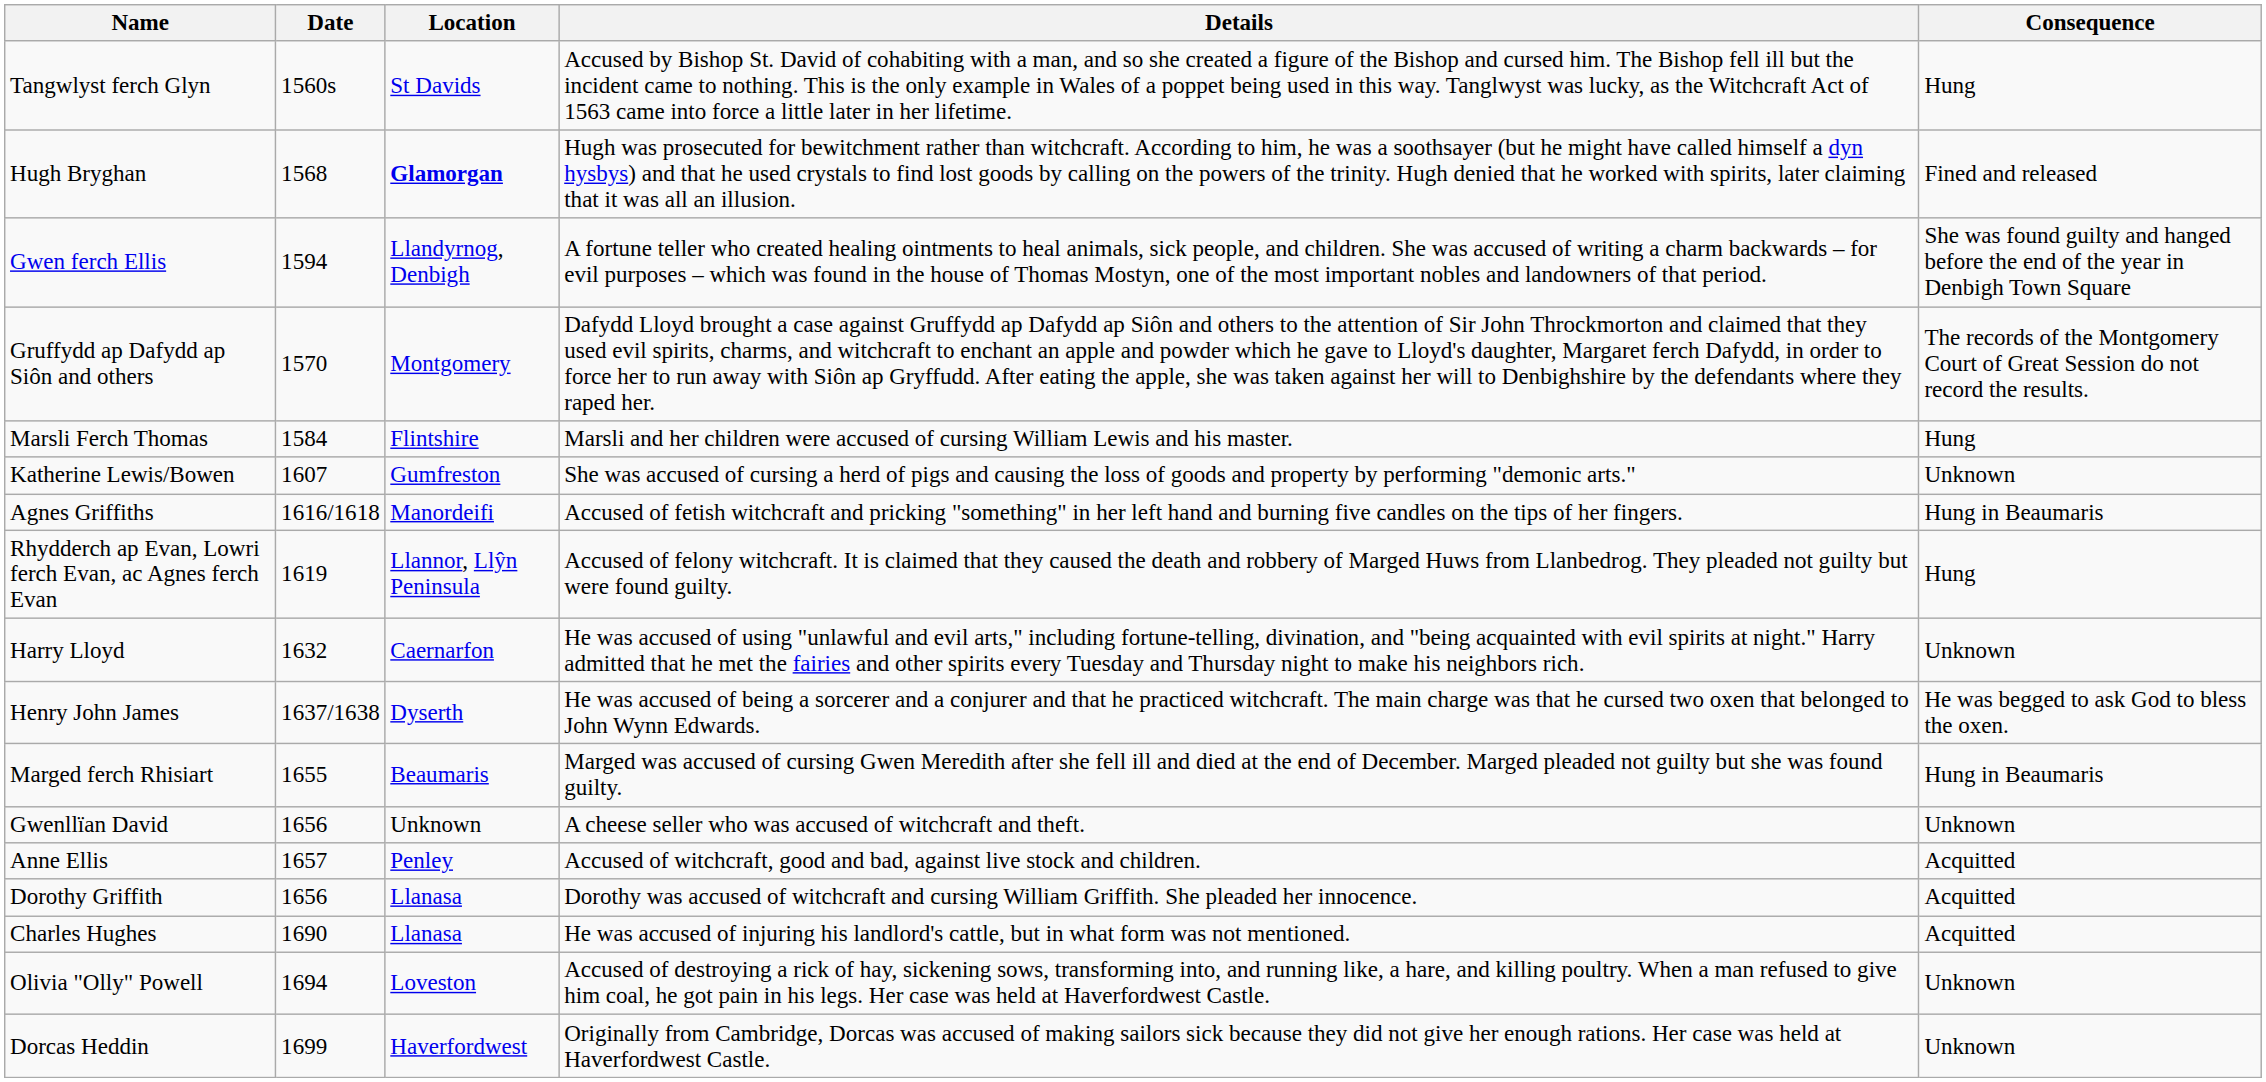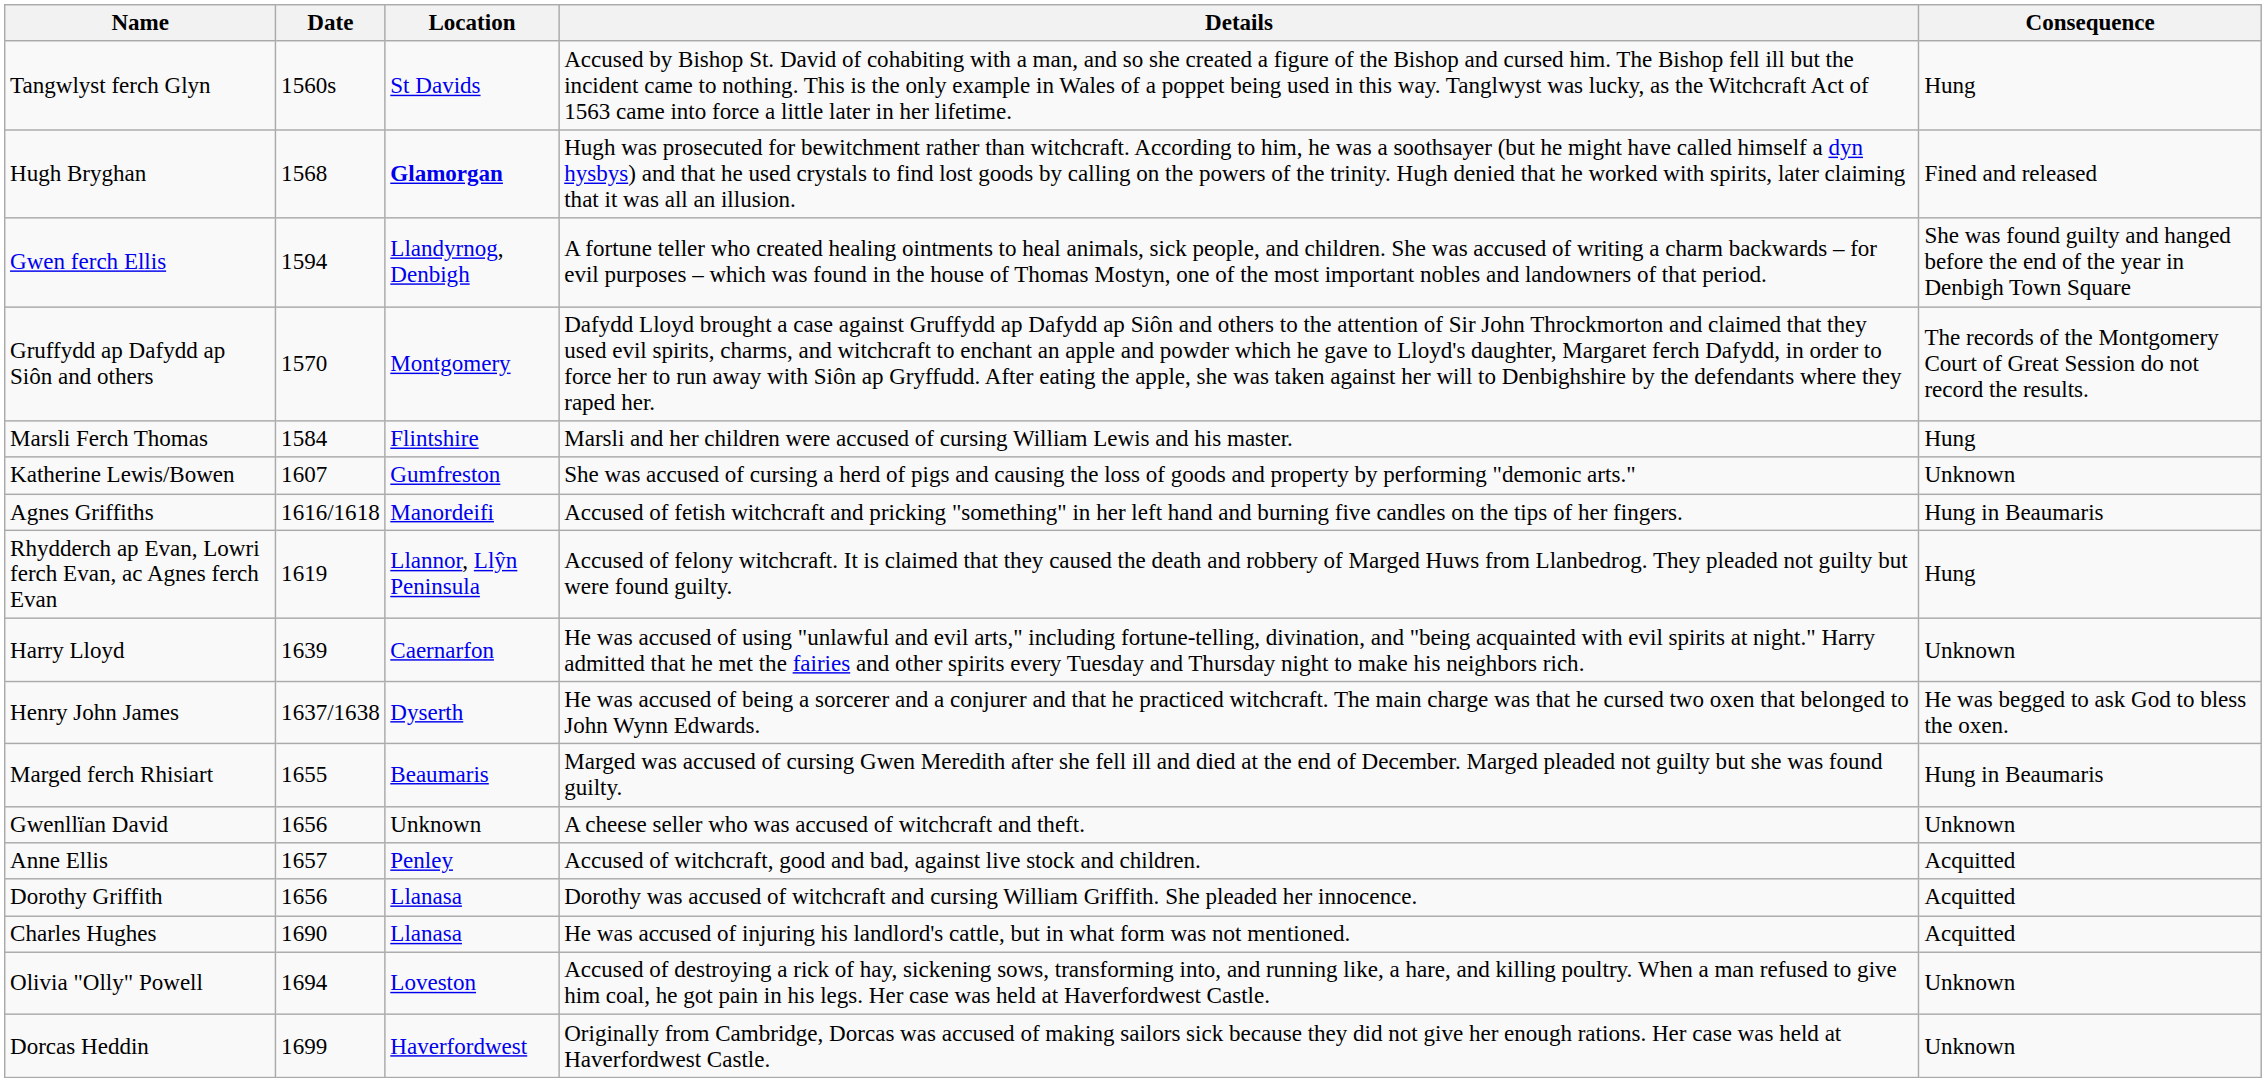 <table class="wikitable sortable">
 <tr>
 <th>Name</th>
 <th>Date</th>
 <th>Location</th>
 <th>Details</th>
 <th>Consequence</th>
 </tr>
 <tr>
 <td>Tangwlyst ferch Glyn</td>
 <td>1560s</td>
 <td><a href='#'>St Davids</a></td>
 <td>Accused by Bishop St. David of cohabiting with a man, and so she created a figure of the Bishop and cursed him. The Bishop fell ill but the incident came to nothing. This is the only example in Wales of a poppet being used in this way. Tanglwyst was lucky, as the Witchcraft Act of 1563 came into force a little later in her lifetime.</td>
 <td>Hung</td>
 </tr>
 <tr>
 <td>Hugh Bryghan</td>
 <td>1568</td>
 <td><strong><a href='#'>Glamorgan</a></strong></td>
 <td>Hugh was prosecuted for bewitchment rather than witchcraft. According to him, he was a soothsayer (but he might have called himself a <a href='#'>dyn hysbys</a>) and that he used crystals to find lost goods by calling on the powers of the trinity. Hugh denied that he worked with spirits, later claiming that it was all an illusion.</td>
 <td>Fined and released</td>
 </tr>
 <tr>
 <td><a href='#'>Gwen ferch Ellis</a></td>
 <td>1594</td>
 <td><a href='#'>Llandyrnog</a>, <a href='#'>Denbigh</a></td>
 <td>A fortune teller who created healing ointments to heal animals, sick people, and children. She was accused of writing a charm backwards – for evil purposes – which was found in the house of Thomas Mostyn, one of the most important nobles and landowners of that period.</td>
 <td>She was found guilty and hanged before the end of the year in Denbigh Town Square</td>
 </tr>
 <tr>
 <td>Gruffydd ap Dafydd ap Siôn and others</td>
 <td>1570</td>
 <td><a href='#'>Montgomery</a></td>
 <td>Dafydd Lloyd brought a case against Gruffydd ap Dafydd ap Siôn and others to the attention of Sir John Throckmorton and claimed that they used evil spirits, charms, and witchcraft to enchant an apple and powder which he gave to Lloyd's daughter, Margaret ferch Dafydd, in order to force her to run away with Siôn ap Gryffudd. After eating the apple, she was taken against her will to Denbighshire by the defendants where they raped her.</td>
 <td>The records of the Montgomery Court of Great Session do not record the results.</td>
 </tr>
 <tr>
 <td>Marsli Ferch Thomas</td>
 <td>1584</td>
 <td><a href='#'>Flintshire</a></td>
 <td>Marsli and her children were accused of cursing William Lewis and his master.</td>
 <td>Hung</td>
 </tr>
 <tr>
 <td>Katherine Lewis/Bowen</td>
 <td>1607</td>
 <td><a href='#'>Gumfreston</a></td>
 <td>She was accused of cursing a herd of pigs and causing the loss of goods and property by performing "demonic arts."</td>
 <td>Unknown</td>
 </tr>
 <tr>
 <td>Agnes Griffiths</td>
 <td>1616/1618</td>
 <td><a href='#'>Manordeifi</a></td>
 <td>Accused of fetish witchcraft and pricking "something" in her left hand and burning five candles on the tips of her fingers.</td>
 <td>Hung in Beaumaris</td>
 </tr>
 <tr>
 <td>Rhydderch ap Evan, Lowri ferch Evan, ac Agnes ferch Evan</td>
 <td>1619</td>
 <td><a href='#'>Llannor</a>, <a href='#'>Llŷn Peninsula</a></td>
 <td>Accused of felony witchcraft. It is claimed that they caused the death and robbery of Marged Huws from Llanbedrog. They pleaded not guilty but were found guilty.</td>
 <td>Hung</td>
 </tr>
 <tr>
 <td>Harry Lloyd</td>
-<td>1632</td>
+<td>1639</td>
 <td><a href='#'>Caernarfon</a></td>
 <td>He was accused of using "unlawful and evil arts," including fortune-telling, divination, and "being acquainted with evil spirits at night." Harry admitted that he met the <a href='#'>fairies</a> and other spirits every Tuesday and Thursday night to make his neighbors rich.</td>
 <td>Unknown</td>
 </tr>
 <tr>
 <td>Henry John James</td>
 <td>1637/1638</td>
 <td><a href='#'>Dyserth</a></td>
 <td>He was accused of being a sorcerer and a conjurer and that he practiced witchcraft. The main charge was that he cursed two oxen that belonged to John Wynn Edwards.</td>
 <td>He was begged to ask God to bless the oxen.</td>
 </tr>
 <tr>
 <td>Marged ferch Rhisiart</td>
 <td>1655</td>
 <td><a href='#'>Beaumaris</a></td>
 <td>Marged was accused of cursing Gwen Meredith after she fell ill and died at the end of December. Marged pleaded not guilty but she was found guilty.</td>
 <td>Hung in Beaumaris</td>
 </tr>
 <tr>
 <td>Gwenllïan David</td>
 <td>1656</td>
 <td>Unknown</td>
 <td>A cheese seller who was accused of witchcraft and theft.</td>
 <td>Unknown</td>
 </tr>
 <tr>
 <td>Anne Ellis</td>
 <td>1657</td>
 <td><a href='#'>Penley</a></td>
 <td>Accused of witchcraft, good and bad, against live stock and children.</td>
 <td>Acquitted</td>
 </tr>
 <tr>
 <td>Dorothy Griffith</td>
 <td>1656</td>
 <td><a href='#'>Llanasa</a></td>
 <td>Dorothy was accused of witchcraft and cursing William Griffith. She pleaded her innocence. </td>
 <td>Acquitted</td>
 </tr>
 <tr>
 <td>Charles Hughes</td>
 <td>1690</td>
 <td><a href='#'>Llanasa</a></td>
 <td>He was accused of injuring his landlord's cattle, but in what form was not mentioned.</td>
 <td>Acquitted</td>
 </tr>
 <tr>
 <td>Olivia "Olly" Powell</td>
 <td>1694</td>
 <td><a href='#'>Loveston</a></td>
 <td>Accused of destroying a rick of hay, sickening sows, transforming into, and running like, a hare, and killing poultry. When a man refused to give him coal, he got pain in his legs. Her case was held at Haverfordwest Castle.</td>
 <td>Unknown</td>
 </tr>
 <tr>
 <td>Dorcas Heddin</td>
 <td>1699</td>
 <td><a href='#'>Haverfordwest</a></td>
 <td>Originally from Cambridge, Dorcas was accused of making sailors sick because they did not give her enough rations. Her case was held at Haverfordwest Castle.</td>
 <td>Unknown</td>
 </tr>
 </table>
